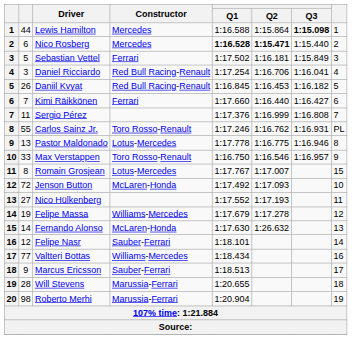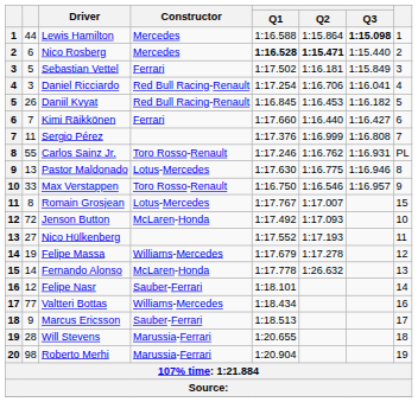 <table class="wikitable sortable" style="font-size: 85%;">
 <tr>
 <th rowspan="2"></th>
 <th rowspan="2"></th>
 <th rowspan="2">Driver</th>
 <th rowspan="2">Constructor</th>
 <th colspan="3"></th>
 <th rowspan="2"></th>
 </tr>
 <tr>
 <th>Q1</th>
 <th>Q2</th>
 <th>Q3</th>
 </tr>
 <tr>
 <th>1</th>
 <td style="text-align:center">44</td>
 <td> <a href='#'>Lewis Hamilton</a></td>
 <td><a href='#'>Mercedes</a></td>
 <td>1:16.588</td>
 <td>1:15.864</td>
 <td><strong>1:15.098</strong></td>
 <td>1</td>
 </tr>
 <tr>
 <th>2</th>
 <td style="text-align:center">6</td>
 <td> <a href='#'>Nico Rosberg</a></td>
 <td><a href='#'>Mercedes</a></td>
 <td><strong>1:16.528</strong></td>
 <td><strong>1:15.471</strong></td>
 <td>1:15.440</td>
 <td>2</td>
 </tr>
 <tr>
 <th>3</th>
 <td style="text-align:center">5</td>
 <td> <a href='#'>Sebastian Vettel</a></td>
 <td><a href='#'>Ferrari</a></td>
 <td>1:17.502</td>
 <td>1:16.181</td>
 <td>1:15.849</td>
 <td>3</td>
 </tr>
 <tr>
 <th>4</th>
 <td style="text-align:center">3</td>
 <td> <a href='#'>Daniel Ricciardo</a></td>
 <td><a href='#'>Red Bull Racing</a>-<a href='#'>Renault</a></td>
 <td>1:17.254</td>
 <td>1:16.706</td>
 <td>1:16.041</td>
 <td>4</td>
 </tr>
 <tr>
 <th>5</th>
 <td style="text-align:center">26</td>
 <td> <a href='#'>Daniil Kvyat</a></td>
 <td><a href='#'>Red Bull Racing</a>-<a href='#'>Renault</a></td>
 <td>1:16.845</td>
 <td>1:16.453</td>
 <td>1:16.182</td>
 <td>5</td>
 </tr>
 <tr>
 <th>6</th>
 <td style="text-align:center">7</td>
 <td> <a href='#'>Kimi Räikkönen</a></td>
 <td><a href='#'>Ferrari</a></td>
 <td>1:17.660</td>
 <td>1:16.440</td>
 <td>1:16.427</td>
 <td>6</td>
 </tr>
 <tr>
 <th>7</th>
 <td style="text-align:center">11</td>
 <td> <a href='#'>Sergio Pérez</a></td>
 <td></td>
 <td>1:17.376</td>
 <td>1:16.999</td>
 <td>1:16.808</td>
 <td>7</td>
 </tr>
 <tr>
 <th>8</th>
 <td style="text-align:center">55</td>
 <td> <a href='#'>Carlos Sainz Jr.</a></td>
 <td><a href='#'>Toro Rosso</a>-<a href='#'>Renault</a></td>
 <td>1:17.246</td>
 <td>1:16.762</td>
 <td>1:16.931</td>
 <td>PL</td>
 </tr>
 <tr>
 <th>9</th>
 <td style="text-align:center">13</td>
 <td> <a href='#'>Pastor Maldonado</a></td>
 <td><a href='#'>Lotus</a>-<a href='#'>Mercedes</a></td>
-<td>1:17.778</td>
+<td>1:17.630</td>
 <td>1:16.775</td>
 <td>1:16.946</td>
 <td>8</td>
 </tr>
 <tr>
 <th>10</th>
 <td style="text-align:center">33</td>
 <td> <a href='#'>Max Verstappen</a></td>
 <td><a href='#'>Toro Rosso</a>-<a href='#'>Renault</a></td>
 <td>1:16.750</td>
 <td>1:16.546</td>
 <td>1:16.957</td>
 <td>9</td>
 </tr>
 <tr>
 <th>11</th>
 <td style="text-align:center">8</td>
 <td> <a href='#'>Romain Grosjean</a></td>
 <td><a href='#'>Lotus</a>-<a href='#'>Mercedes</a></td>
 <td>1:17.767</td>
 <td>1:17.007</td>
 <td></td>
 <td>15</td>
 </tr>
 <tr>
 <th>12</th>
 <td align="center">72</td>
 <td> <a href='#'>Jenson Button</a></td>
 <td><a href='#'>McLaren</a>-<a href='#'>Honda</a></td>
 <td>1:17.492</td>
 <td>1:17.093</td>
 <td></td>
 <td>10</td>
 </tr>
 <tr>
 <th>13</th>
 <td style="text-align:center">27</td>
 <td> <a href='#'>Nico Hülkenberg</a></td>
 <td></td>
 <td>1:17.552</td>
 <td>1:17.193</td>
 <td></td>
 <td>11</td>
 </tr>
 <tr>
 <th>14</th>
 <td style="text-align:center">19</td>
 <td> <a href='#'>Felipe Massa</a></td>
 <td><a href='#'>Williams</a>-<a href='#'>Mercedes</a></td>
 <td>1:17.679</td>
 <td>1:17.278</td>
 <td></td>
 <td>12</td>
 </tr>
 <tr>
 <th>15</th>
 <td style="text-align:center">14</td>
 <td> <a href='#'>Fernando Alonso</a></td>
 <td><a href='#'>McLaren</a>-<a href='#'>Honda</a></td>
-<td>1:17.630</td>
+<td>1:17.778</td>
 <td>1:26.632</td>
 <td></td>
 <td>13</td>
 </tr>
 <tr>
 <th>16</th>
 <td style="text-align:center">12</td>
 <td> <a href='#'>Felipe Nasr</a></td>
 <td><a href='#'>Sauber</a>-<a href='#'>Ferrari</a></td>
 <td>1:18.101</td>
 <td></td>
 <td></td>
 <td>14</td>
 </tr>
 <tr>
 <th>17</th>
 <td style="text-align:center">77</td>
 <td> <a href='#'>Valtteri Bottas</a></td>
 <td><a href='#'>Williams</a>-<a href='#'>Mercedes</a></td>
 <td>1:18.434</td>
 <td></td>
 <td></td>
 <td>16</td>
 </tr>
 <tr>
 <th>18</th>
 <td style="text-align:center">9</td>
 <td> <a href='#'>Marcus Ericsson</a></td>
 <td><a href='#'>Sauber</a>-<a href='#'>Ferrari</a></td>
 <td>1:18.513</td>
 <td></td>
 <td></td>
 <td>17</td>
 </tr>
 <tr>
 <th>19</th>
 <td style="text-align:center">28</td>
 <td> <a href='#'>Will Stevens</a></td>
 <td><a href='#'>Marussia</a>-<a href='#'>Ferrari</a></td>
 <td>1:20.655</td>
 <td></td>
 <td></td>
 <td>18</td>
 </tr>
 <tr>
 <th>20</th>
 <td style="text-align:center">98</td>
 <td> <a href='#'>Roberto Merhi</a></td>
 <td><a href='#'>Marussia</a>-<a href='#'>Ferrari</a></td>
 <td>1:20.904</td>
 <td></td>
 <td></td>
 <td>19</td>
 </tr>
 <tr>
 <th colspan=8><a href='#'>107% time</a>: 1:21.884</th>
 </tr>
 <tr>
 <th colspan=8>Source:</th>
 </tr>
 <tr>
 </tr>
 </table>
